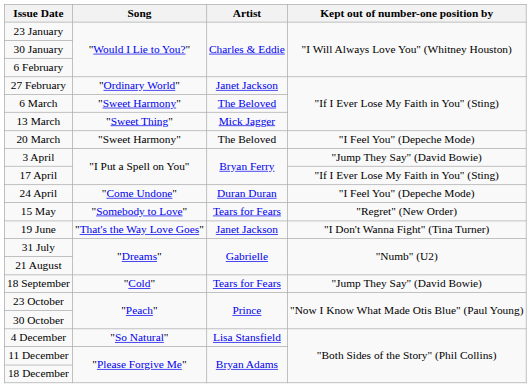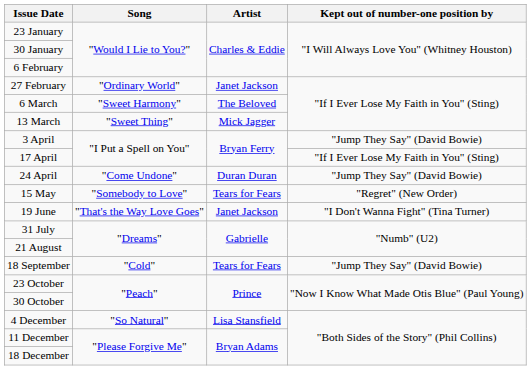 <table class="wikitable plainrowheaders" style="text-align:center;">
 <tr>
 <th>Issue Date</th>
 <th>Song</th>
 <th>Artist</th>
 <th>Kept out of number-one position by</th>
 </tr>
 <tr>
 <td>23 January</td>
 <td rowspan=3>"<a href='#'>Would I Lie to You?</a>"</td>
 <td rowspan=3><a href='#'>Charles & Eddie</a></td>
 <td rowspan=3>"I Will Always Love You" (Whitney Houston)</td>
 </tr>
 <tr>
 <td>30 January</td>
 </tr>
 <tr>
 <td>6 February</td>
 </tr>
 <tr>
 <td>27 February</td>
 <td>"<a href='#'>Ordinary World</a>"</td>
 <td><a href='#'>Janet Jackson</a></td>
 <td rowspan=3>"If I Ever Lose My Faith in You" (Sting)</td>
 </tr>
 <tr>
 <td>6 March</td>
 <td>"<a href='#'>Sweet Harmony</a>"</td>
 <td><a href='#'>The Beloved</a></td>
 </tr>
 <tr>
 <td>13 March</td>
 <td>"<a href='#'>Sweet Thing</a>"</td>
 <td><a href='#'>Mick Jagger</a></td>
 </tr>
 <tr>
-<td>20 March</td>
-<td>"Sweet Harmony"</td>
-<td>The Beloved</td>
-<td>"I Feel You" (Depeche Mode)</td>
-</tr>
-<tr>
 <td>3 April</td>
 <td rowspan=2>"I Put a Spell on You"</td>
 <td rowspan=2><a href='#'>Bryan Ferry</a></td>
 <td>"Jump They Say" (David Bowie)</td>
 </tr>
 <tr>
 <td>17 April</td>
 <td>"If I Ever Lose My Faith in You" (Sting)</td>
 </tr>
 <tr>
 <td>24 April</td>
 <td>"<a href='#'>Come Undone</a>"</td>
 <td><a href='#'>Duran Duran</a></td>
-<td>"I Feel You" (Depeche Mode)</td>
+<td>"Jump They Say" (David Bowie)</td>
 </tr>
 <tr>
 <td>15 May</td>
 <td>"<a href='#'>Somebody to Love</a>"</td>
 <td><a href='#'>Tears for Fears</a></td>
 <td>"Regret" (New Order)</td>
 </tr>
 <tr>
 <td>19 June</td>
 <td>"<a href='#'>That's the Way Love Goes</a>"</td>
 <td><a href='#'>Janet Jackson</a></td>
 <td>"I Don't Wanna Fight" (Tina Turner)</td>
 </tr>
 <tr>
 <td>31 July</td>
 <td rowspan=2>"<a href='#'>Dreams</a>"</td>
 <td rowspan=2><a href='#'>Gabrielle</a></td>
 <td rowspan=2>"Numb" (U2)</td>
 </tr>
 <tr>
 <td>21 August</td>
 </tr>
 <tr>
 <td>18 September</td>
 <td>"<a href='#'>Cold</a>"</td>
 <td><a href='#'>Tears for Fears</a></td>
 <td>"Jump They Say" (David Bowie)</td>
 </tr>
 <tr>
 <td>23 October</td>
 <td rowspan=2>"<a href='#'>Peach</a>"</td>
 <td rowspan=2><a href='#'>Prince</a></td>
 <td rowspan=2>"Now I Know What Made Otis Blue" (Paul Young)</td>
 </tr>
 <tr>
 <td>30 October</td>
 </tr>
 <tr>
 <td>4 December</td>
 <td>"<a href='#'>So Natural</a>"</td>
 <td><a href='#'>Lisa Stansfield</a></td>
 <td rowspan=3>"Both Sides of the Story" (Phil Collins)</td>
 </tr>
 <tr>
 <td>11 December</td>
 <td rowspan=2>"<a href='#'>Please Forgive Me</a>"</td>
 <td rowspan=2><a href='#'>Bryan Adams</a></td>
 </tr>
 <tr>
 <td>18 December</td>
 </tr>
 </table>
